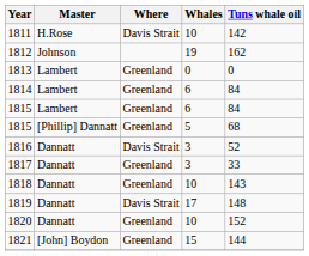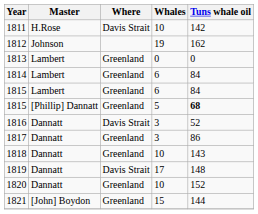 <table class="sortable wikitable">
 <tr>
 <th>Year</th>
 <th>Master</th>
 <th>Where</th>
 <th>Whales</th>
 <th><a href='#'>Tuns</a> whale oil</th>
 </tr>
 <tr>
 <td>1811</td>
 <td>H.Rose</td>
 <td>Davis Strait</td>
 <td>10</td>
 <td>142</td>
 </tr>
 <tr>
 <td>1812</td>
 <td>Johnson</td>
 <td></td>
 <td>19</td>
 <td>162</td>
 </tr>
 <tr>
 <td>1813</td>
 <td>Lambert</td>
 <td>Greenland</td>
 <td>0</td>
 <td>0</td>
 </tr>
 <tr>
 <td>1814</td>
 <td>Lambert</td>
 <td>Greenland</td>
 <td>6</td>
 <td>84</td>
 </tr>
 <tr>
 <td>1815</td>
 <td>Lambert</td>
 <td>Greenland</td>
 <td>6</td>
 <td>84</td>
 </tr>
 <tr>
 <td>1815</td>
 <td>[Phillip] Dannatt</td>
 <td>Greenland</td>
 <td>5</td>
-<td>68</td>
+<td><strong>68</strong></td>
 </tr>
 <tr>
 <td>1816</td>
 <td>Dannatt</td>
 <td>Davis Strait</td>
 <td>3</td>
 <td>52</td>
 </tr>
 <tr>
 <td>1817</td>
 <td>Dannatt</td>
 <td>Greenland</td>
 <td>3</td>
-<td>33</td>
+<td>86</td>
 </tr>
 <tr>
 <td>1818</td>
 <td>Dannatt</td>
 <td>Greenland</td>
 <td>10</td>
 <td>143</td>
 </tr>
 <tr>
 <td>1819</td>
 <td>Dannatt</td>
 <td>Davis Strait</td>
 <td>17</td>
 <td>148</td>
 </tr>
 <tr>
 <td>1820</td>
 <td>Dannatt</td>
 <td>Greenland</td>
 <td>10</td>
 <td>152</td>
 </tr>
 <tr>
 <td>1821</td>
 <td>[John] Boydon</td>
 <td>Greenland</td>
 <td>15</td>
 <td>144</td>
 </tr>
 <tr>
 </tr>
 </table>
